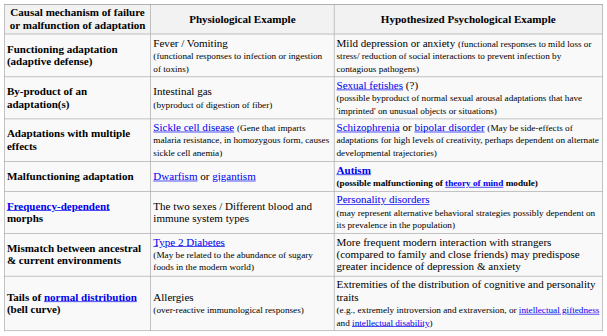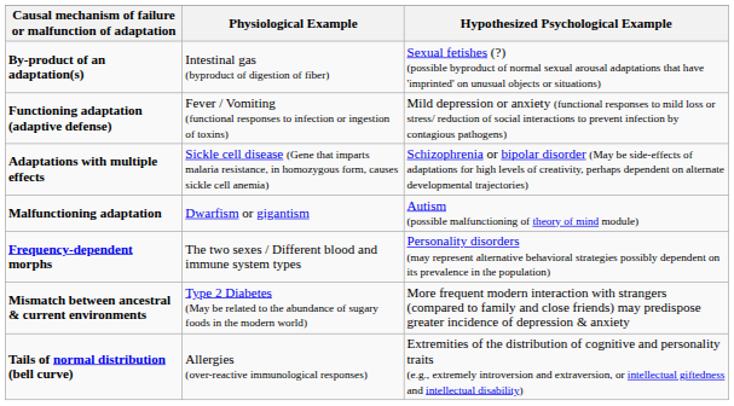 <table class="wikitable">
 <tr>
 </tr>
 <tr>
 <th>Causal mechanism of failure or malfunction of adaptation</th>
 <th>Physiological Example</th>
 <th>Hypothesized Psychological Example</th>
 </tr>
 <tr>
+<td><strong>By-product of an adaptation(s)</strong></td>
+<td>Intestinal gas <br><small>(byproduct of digestion of fiber)</small></td>
+<td><a href='#'>Sexual fetishes</a> (?)<br><small>(possible byproduct of normal sexual arousal adaptations that have 'imprinted' on unusual objects or situations)</small></td>
+</tr>
+<tr>
 <td><strong>Functioning adaptation (adaptive defense)</strong></td>
 <td>Fever / Vomiting <br><small>(functional responses to infection or ingestion of toxins)</small></td>
 <td>Mild depression or anxiety <small>(functional responses to mild loss or stress</small><small>/ reduction of social interactions to prevent infection by contagious pathogens)</small></td>
-</tr>
-<tr>
-<td><strong>By-product of an adaptation(s)</strong></td>
-<td>Intestinal gas <br><small>(byproduct of digestion of fiber)</small></td>
-<td><a href='#'>Sexual fetishes</a> (?)<br><small>(possible byproduct of normal sexual arousal adaptations that have 'imprinted' on unusual objects or situations)</small></td>
 </tr>
 <tr>
 <td><strong>Adaptations with multiple effects</strong></td>
 <td><a href='#'>Sickle cell disease</a> <small>(Gene that imparts malaria resistance, in homozygous form, causes sickle cell anemia)</small></td>
 <td><a href='#'>Schizophrenia</a> or <a href='#'>bipolar disorder</a> <small>(May be side-effects of adaptations for high levels of creativity, perhaps dependent on alternate developmental trajectories)</small></td>
 </tr>
 <tr>
 <td><strong>Malfunctioning adaptation</strong></td>
 <td><a href='#'>Dwarfism</a> or <a href='#'>gigantism</a></td>
-<td><strong><a href='#'>Autism</a> <br><small>(possible malfunctioning of <a href='#'>theory of mind</a> module)</small></strong></td>
+<td><a href='#'>Autism</a> <br><small>(possible malfunctioning of <a href='#'>theory of mind</a> module)</small></td>
 </tr>
 <tr>
 <td><strong><a href='#'>Frequency-dependent</a> morphs</strong></td>
 <td>The two sexes / Different blood and immune system types</td>
 <td><a href='#'>Personality disorders</a> <br><small>(may represent alternative behavioral strategies possibly dependent on its prevalence in the population)</small></td>
 </tr>
 <tr>
 <td><strong>Mismatch between ancestral & current environments</strong></td>
 <td><a href='#'>Type 2 Diabetes</a> <br><small>(May be related to the abundance of sugary foods in the modern world)</small></td>
 <td>More frequent modern interaction with strangers (compared to family and close friends) may predispose greater incidence of depression & anxiety</td>
 </tr>
 <tr>
 <td><strong>Tails of <a href='#'>normal distribution</a> (bell curve)</strong></td>
 <td>Allergies <br><small>(over-reactive immunological responses)</small></td>
 <td>Extremities of the distribution of cognitive and personality traits<br><small>(e.g., extremely introversion and extraversion, or <a href='#'>intellectual giftedness</a> and <a href='#'>intellectual disability</a>)</small></td>
 </tr>
 </table>
